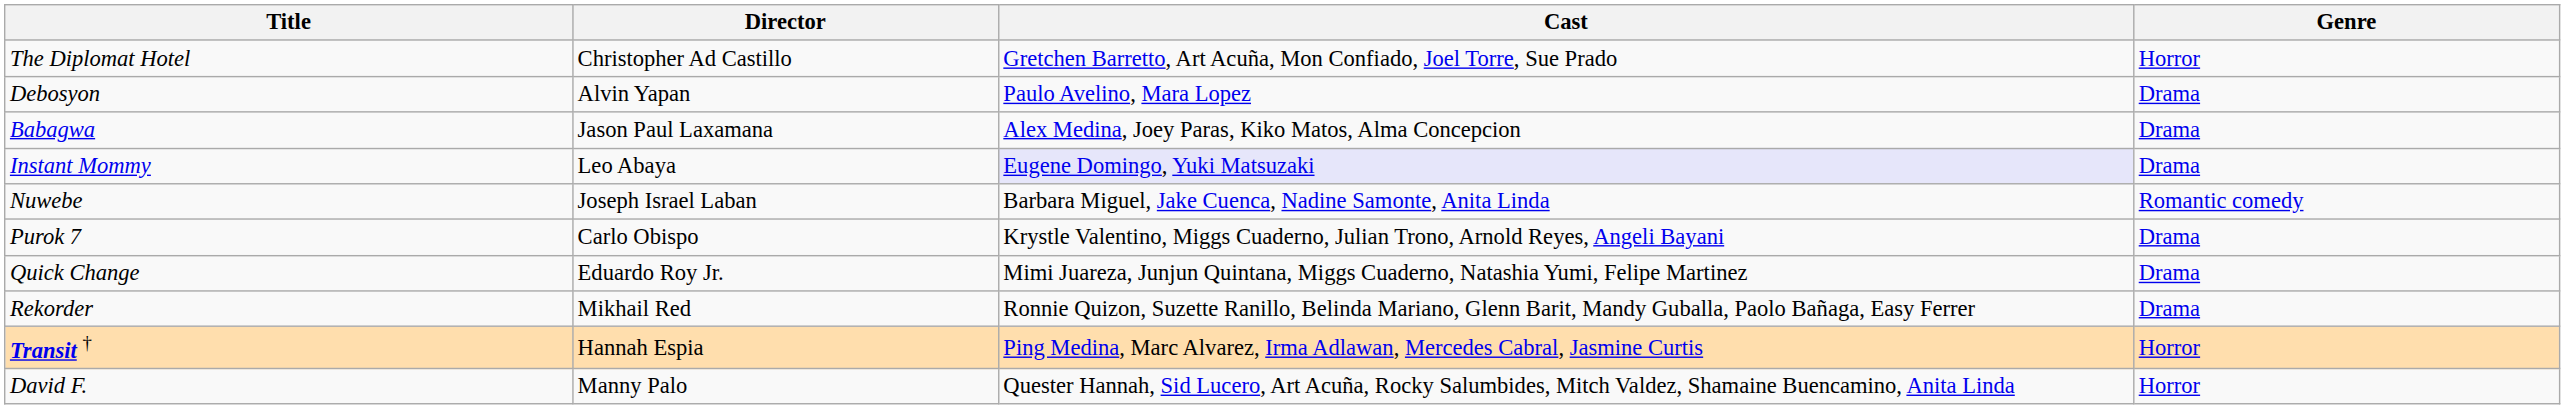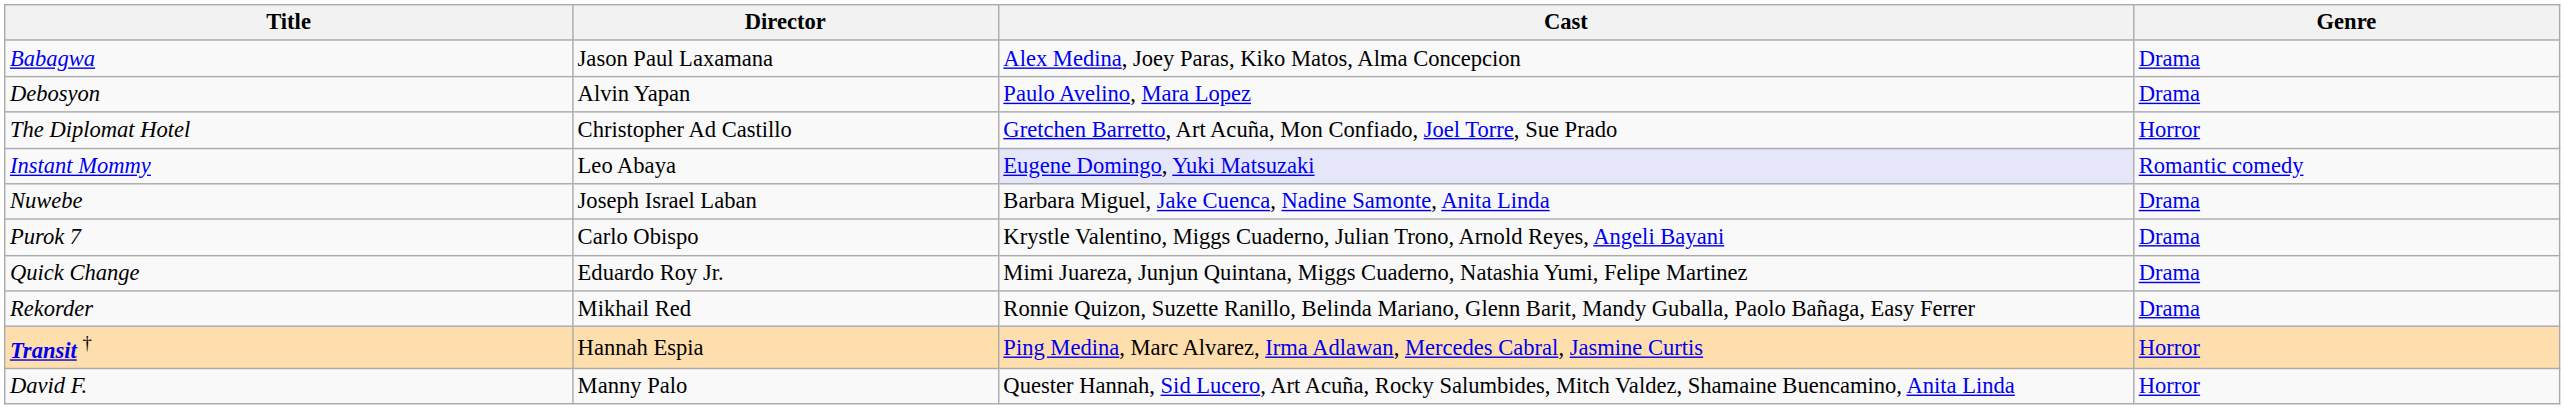 <table class="wikitable">
 <tr>
 <th style="width:20%;">Title</th>
 <th style="width:15%;">Director</th>
 <th style="width:40%;">Cast</th>
 <th style="width:15%;">Genre</th>
 </tr>
 <tr>
-<td><em>The Diplomat Hotel</em></td>
-<td>Christopher Ad Castillo</td>
-<td><a href='#'>Gretchen Barretto</a>, Art Acuña, Mon Confiado, <a href='#'>Joel Torre</a>, Sue Prado</td>
-<td><a href='#'>Horror</a></td>
+<td><em><a href='#'>Babagwa</a></em></td>
+<td>Jason Paul Laxamana</td>
+<td><a href='#'>Alex Medina</a>, Joey Paras, Kiko Matos, Alma Concepcion</td>
+<td><a href='#'>Drama</a></td>
 </tr>
 <tr>
 <td><em>Debosyon</em></td>
 <td>Alvin Yapan</td>
 <td><a href='#'>Paulo Avelino</a>, <a href='#'>Mara Lopez</a></td>
 <td><a href='#'>Drama</a></td>
 </tr>
 <tr>
-<td><em><a href='#'>Babagwa</a></em></td>
-<td>Jason Paul Laxamana</td>
-<td><a href='#'>Alex Medina</a>, Joey Paras, Kiko Matos, Alma Concepcion</td>
-<td><a href='#'>Drama</a></td>
+<td><em>The Diplomat Hotel</em></td>
+<td>Christopher Ad Castillo</td>
+<td><a href='#'>Gretchen Barretto</a>, Art Acuña, Mon Confiado, <a href='#'>Joel Torre</a>, Sue Prado</td>
+<td><a href='#'>Horror</a></td>
 </tr>
 <tr>
 <td><em><a href='#'>Instant Mommy</a></em></td>
 <td>Leo Abaya</td>
 <td style="background: lavender;"><a href='#'>Eugene Domingo</a>, <a href='#'>Yuki Matsuzaki</a></td>
-<td><a href='#'>Drama</a></td>
+<td><a href='#'>Romantic comedy</a></td>
 </tr>
 <tr>
 <td><em>Nuwebe</em></td>
 <td>Joseph Israel Laban</td>
 <td>Barbara Miguel, <a href='#'>Jake Cuenca</a>, <a href='#'>Nadine Samonte</a>, <a href='#'>Anita Linda</a></td>
-<td><a href='#'>Romantic comedy</a></td>
+<td><a href='#'>Drama</a></td>
 </tr>
 <tr>
 <td><em>Purok 7</em></td>
 <td>Carlo Obispo</td>
 <td>Krystle Valentino, Miggs Cuaderno, Julian Trono, Arnold Reyes, <a href='#'>Angeli Bayani</a></td>
 <td><a href='#'>Drama</a></td>
 </tr>
 <tr>
 <td><em>Quick Change</em></td>
 <td>Eduardo Roy Jr.</td>
 <td>Mimi Juareza, Junjun Quintana, Miggs Cuaderno, Natashia Yumi, Felipe Martinez</td>
 <td><a href='#'>Drama</a></td>
 </tr>
 <tr>
 <td><em>Rekorder</em></td>
 <td>Mikhail Red</td>
 <td>Ronnie Quizon, Suzette Ranillo, Belinda Mariano, Glenn Barit, Mandy Guballa, Paolo Bañaga, Easy Ferrer</td>
 <td><a href='#'>Drama</a></td>
 </tr>
 <tr style="background:#FFDEAD;">
 <td><strong><em><a href='#'>Transit</a></em></strong>  <sup>†</sup></td>
 <td>Hannah Espia</td>
 <td><a href='#'>Ping Medina</a>, Marc Alvarez, <a href='#'>Irma Adlawan</a>, <a href='#'>Mercedes Cabral</a>, <a href='#'>Jasmine Curtis</a></td>
 <td><a href='#'>Horror</a></td>
 </tr>
 <tr>
 <td><em>David F.</em></td>
 <td>Manny Palo</td>
 <td>Quester Hannah, <a href='#'>Sid Lucero</a>, Art Acuña, Rocky Salumbides, Mitch Valdez, Shamaine Buencamino, <a href='#'>Anita Linda</a></td>
 <td><a href='#'>Horror</a></td>
 </tr>
 </table>
